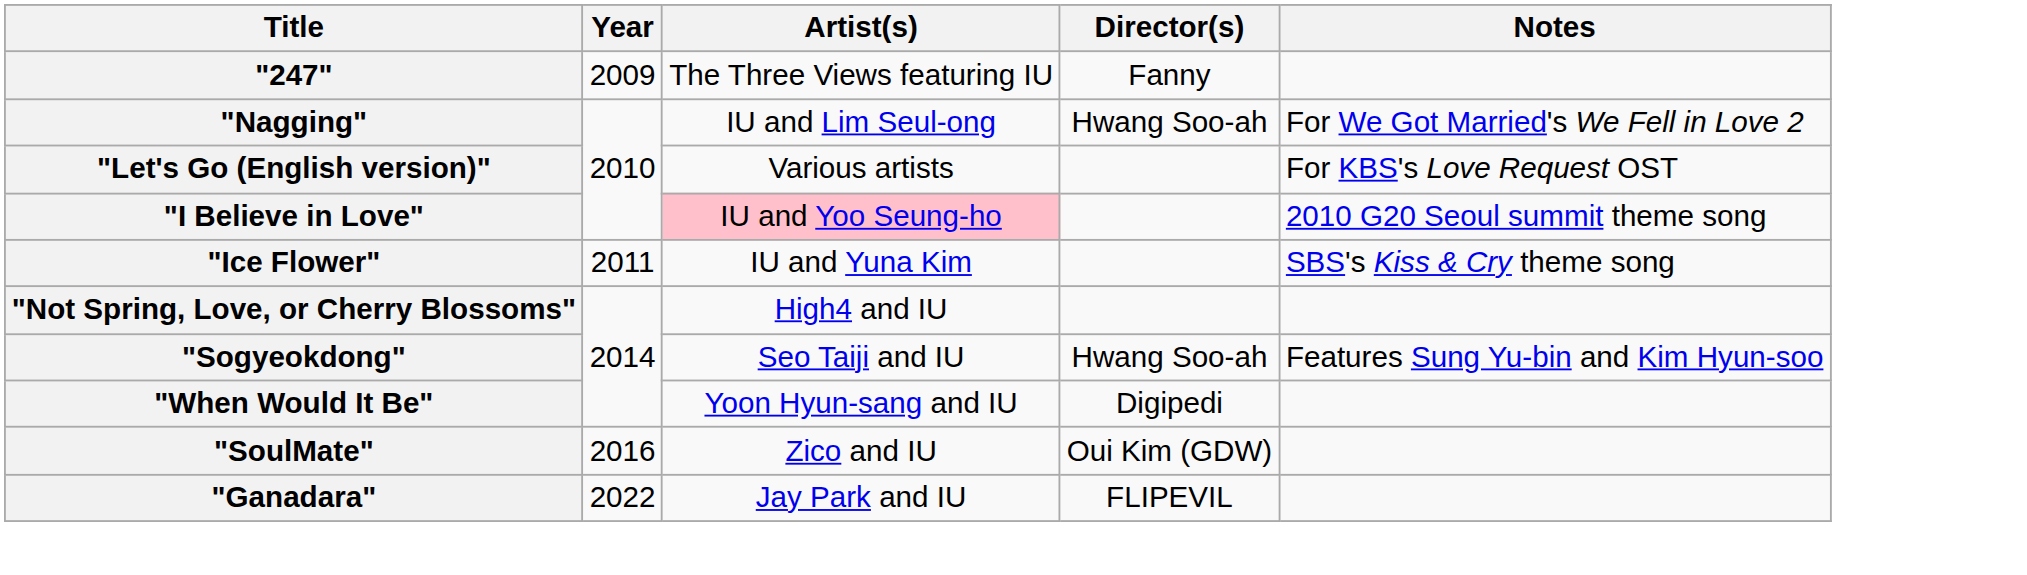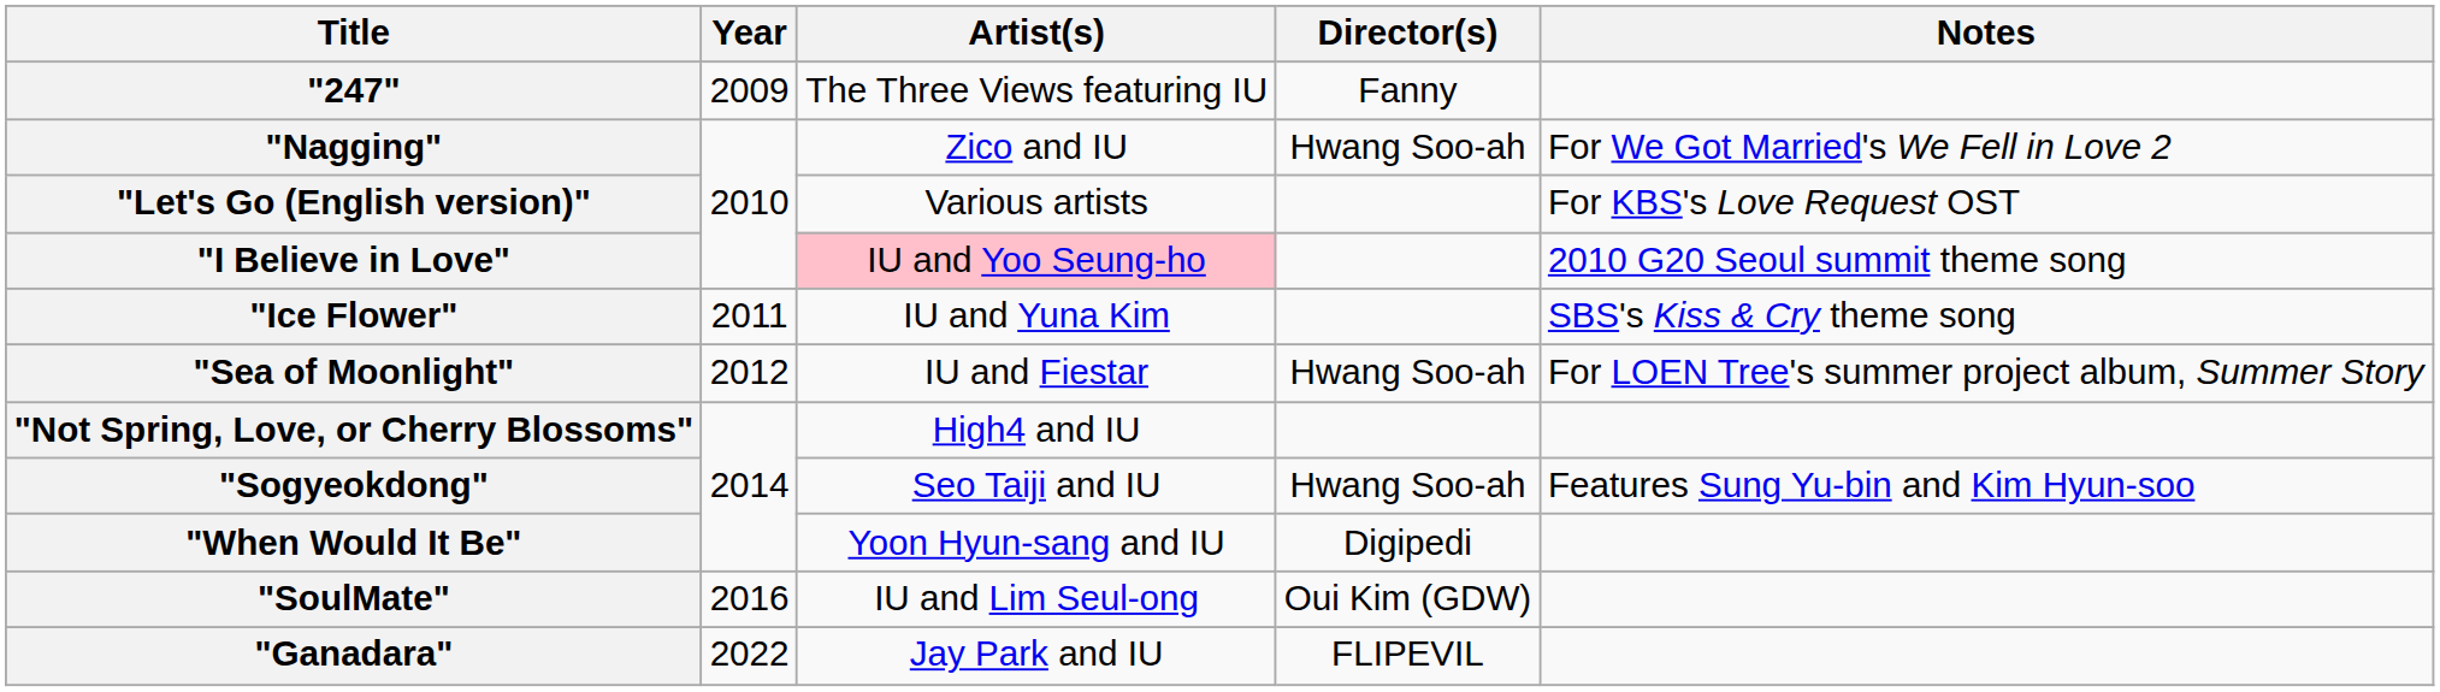 <table class="wikitable plainrowheaders" style="text-align:center;">
 <tr>
 <th scope="col" align="center">Title</th>
 <th scope="col" align="center">Year</th>
 <th scope="col" align="center">Artist(s)</th>
 <th scope="col" align="center">Director(s)</th>
 <th scope="col" align="center">Notes</th>
 </tr>
 <tr>
 <th scope="row">"247"</th>
 <td>2009</td>
 <td scope="row" align="center">The Three Views featuring IU</td>
 <td>Fanny</td>
 <td></td>
 </tr>
 <tr>
 <th scope="row">"Nagging"</th>
 <td rowspan="3">2010</td>
-<td scope="row" align="center">IU and <a href='#'>Lim Seul-ong</a></td>
+<td scope="row" align="center"><a href='#'>Zico</a> and IU</td>
 <td scope="row" align="center">Hwang Soo-ah</td>
 <td style="text-align:left;">For <a href='#'>We Got Married</a>'s <em>We Fell in Love 2</em></td>
 </tr>
 <tr>
 <th scope="row">"Let's Go (English version)"</th>
 <td scope="row" align="center">Various artists</td>
 <td></td>
 <td style="text-align:left;">For <a href='#'>KBS</a>'s <em>Love Request</em> OST</td>
 </tr>
 <tr>
 <th scope="row">"I Believe in Love"</th>
 <td scope="row" align="center" style="background: pink;">IU and <a href='#'>Yoo Seung-ho</a></td>
 <td></td>
 <td style="text-align:left;"><a href='#'>2010 G20 Seoul summit</a> theme song</td>
 </tr>
 <tr>
 <th scope="row">"Ice Flower"</th>
 <td>2011</td>
 <td scope="row" align="center">IU and <a href='#'>Yuna Kim</a></td>
 <td></td>
 <td style="text-align:left;"><a href='#'>SBS</a>'s <em><a href='#'>Kiss & Cry</a></em> theme song</td>
 </tr>
 <tr>
+<th scope="row">"Sea of Moonlight"</th>
+<td>2012</td>
+<td scope="row" align="center">IU and <a href='#'>Fiestar</a></td>
+<td>Hwang Soo-ah</td>
+<td style="text-align:left;">For <a href='#'>LOEN Tree</a>'s summer project album, <em>Summer Story</em></td>
+</tr>
+<tr>
 <th scope="row">"Not Spring, Love, or Cherry Blossoms"</th>
 <td rowspan="3">2014</td>
 <td scope="row" align="center"><a href='#'>High4</a> and IU</td>
 <td></td>
 <td></td>
 </tr>
 <tr>
 <th scope="row">"Sogyeokdong"</th>
 <td scope="row" align="center"><a href='#'>Seo Taiji</a> and IU</td>
 <td scope="row" align="center">Hwang Soo-ah</td>
 <td style="text-align:left;">Features <a href='#'>Sung Yu-bin</a> and <a href='#'>Kim Hyun-soo</a></td>
 </tr>
 <tr>
 <th scope="row">"When Would It Be"</th>
 <td scope="row" align="center"><a href='#'>Yoon Hyun-sang</a> and IU</td>
 <td>Digipedi</td>
 <td></td>
 </tr>
 <tr>
 <th scope="row">"SoulMate"</th>
 <td>2016</td>
-<td scope="row" align="center"><a href='#'>Zico</a> and IU</td>
+<td scope="row" align="center">IU and <a href='#'>Lim Seul-ong</a></td>
 <td>Oui Kim (GDW)<br></td>
 <td></td>
 </tr>
 <tr>
 <th scope="row">"Ganadara"</th>
 <td>2022</td>
 <td scope="row" align="center"><a href='#'>Jay Park</a> and IU</td>
 <td>FLIPEVIL<br></td>
 <td></td>
 </tr>
 </table>
